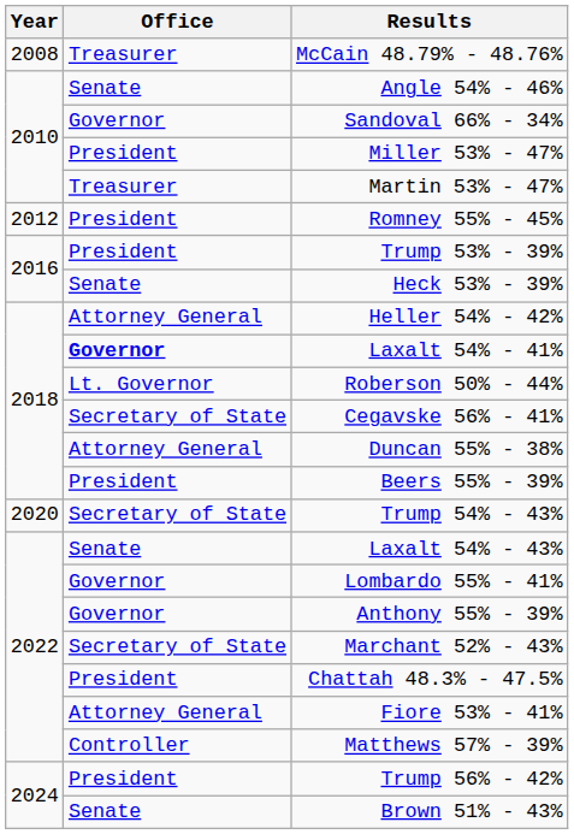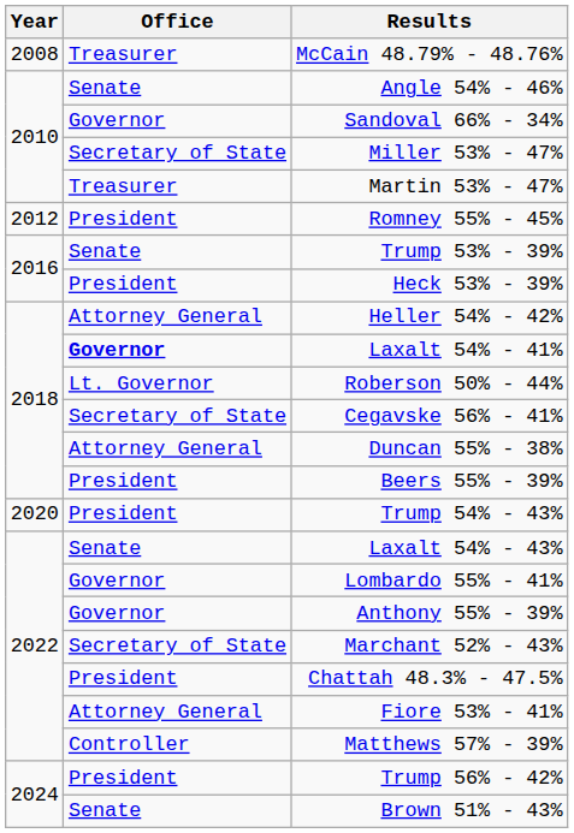 <table class=wikitable>
 <tr>
 <th>Year</th>
 <th>Office</th>
 <th>Results</th>
 </tr>
 <tr>
 <td>2008</td>
 <td><a href='#'>Treasurer</a></td>
 <td align="right" ><a href='#'>McCain</a> 48.79% - 48.76%</td>
 </tr>
 <tr>
 <td rowspan=4>2010</td>
 <td><a href='#'>Senate</a></td>
 <td align="right" ><a href='#'>Angle</a> 54% - 46%</td>
 </tr>
 <tr>
 <td><a href='#'>Governor</a></td>
 <td align="right" ><a href='#'>Sandoval</a> 66% - 34%</td>
 </tr>
 <tr>
-<td><a href='#'>President</a></td>
+<td><a href='#'>Secretary of State</a></td>
 <td align="right" ><a href='#'>Miller</a> 53% - 47%</td>
 </tr>
 <tr>
 <td><a href='#'>Treasurer</a></td>
 <td align="right" >Martin 53% - 47%</td>
 </tr>
 <tr>
 <td>2012</td>
 <td><a href='#'>President</a></td>
 <td align="right" ><a href='#'>Romney</a> 55% - 45%</td>
 </tr>
 <tr>
 <td rowspan=2>2016</td>
-<td><a href='#'>President</a></td>
+<td><a href='#'>Senate</a></td>
 <td align="right" ><a href='#'>Trump</a> 53% - 39%</td>
 </tr>
 <tr>
-<td><a href='#'>Senate</a></td>
+<td><a href='#'>President</a></td>
 <td align="right" ><a href='#'>Heck</a> 53% - 39%</td>
 </tr>
 <tr>
 <td rowspan=6>2018</td>
 <td><a href='#'>Attorney General</a></td>
 <td align="right" ><a href='#'>Heller</a> 54% - 42%</td>
 </tr>
 <tr>
 <td><strong><a href='#'>Governor</a></strong></td>
 <td align="right" ><a href='#'>Laxalt</a> 54% - 41%</td>
 </tr>
 <tr>
 <td><a href='#'>Lt. Governor</a></td>
 <td align="right" ><a href='#'>Roberson</a> 50% - 44%</td>
 </tr>
 <tr>
 <td><a href='#'>Secretary of State</a></td>
 <td align="right" ><a href='#'>Cegavske</a> 56% - 41%</td>
 </tr>
 <tr>
 <td><a href='#'>Attorney General</a></td>
 <td align="right" ><a href='#'>Duncan</a> 55% - 38%</td>
 </tr>
 <tr>
 <td><a href='#'>President</a></td>
 <td align="right" ><a href='#'>Beers</a> 55% - 39%</td>
 </tr>
 <tr>
 <td>2020</td>
-<td><a href='#'>Secretary of State</a></td>
+<td><a href='#'>President</a></td>
 <td align="right" ><a href='#'>Trump</a> 54% - 43%</td>
 </tr>
 <tr>
 <td rowspan=7>2022</td>
 <td><a href='#'>Senate</a></td>
 <td align="right" ><a href='#'>Laxalt</a> 54% - 43%</td>
 </tr>
 <tr>
 <td><a href='#'>Governor</a></td>
 <td align="right" ><a href='#'>Lombardo</a> 55% - 41%</td>
 </tr>
 <tr>
 <td><a href='#'>Governor</a></td>
 <td align="right" ><a href='#'>Anthony</a> 55% - 39%</td>
 </tr>
 <tr>
 <td><a href='#'>Secretary of State</a></td>
 <td align="right" ><a href='#'>Marchant</a> 52% - 43%</td>
 </tr>
 <tr>
 <td><a href='#'>President</a></td>
 <td align="right" ><a href='#'>Chattah</a> 48.3% - 47.5%</td>
 </tr>
 <tr>
 <td><a href='#'>Attorney General</a></td>
 <td align="right" ><a href='#'>Fiore</a> 53% - 41%</td>
 </tr>
 <tr>
 <td><a href='#'>Controller</a></td>
 <td align="right" ><a href='#'>Matthews</a> 57% - 39%</td>
 </tr>
 <tr>
 <td rowspan=2>2024</td>
 <td><a href='#'>President</a></td>
 <td align="right" ><a href='#'>Trump</a> 56% - 42%</td>
 </tr>
 <tr>
 <td><a href='#'>Senate</a></td>
 <td align="right" ><a href='#'>Brown</a> 51% - 43%</td>
 </tr>
 </table>
